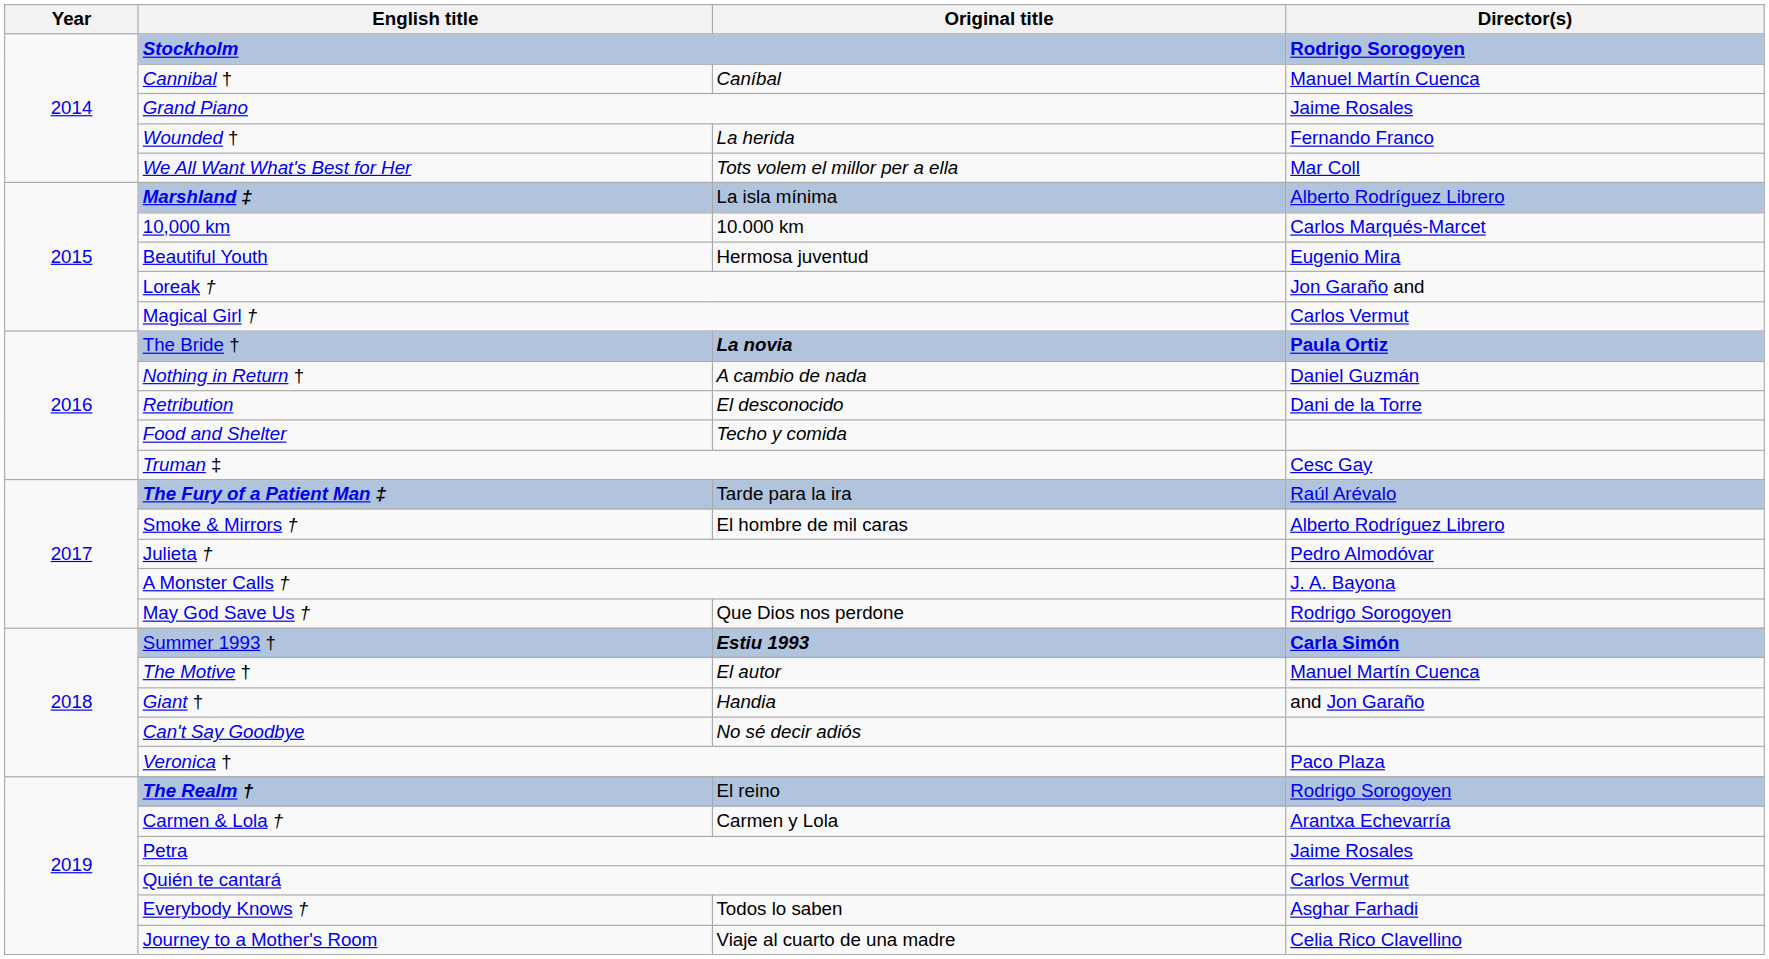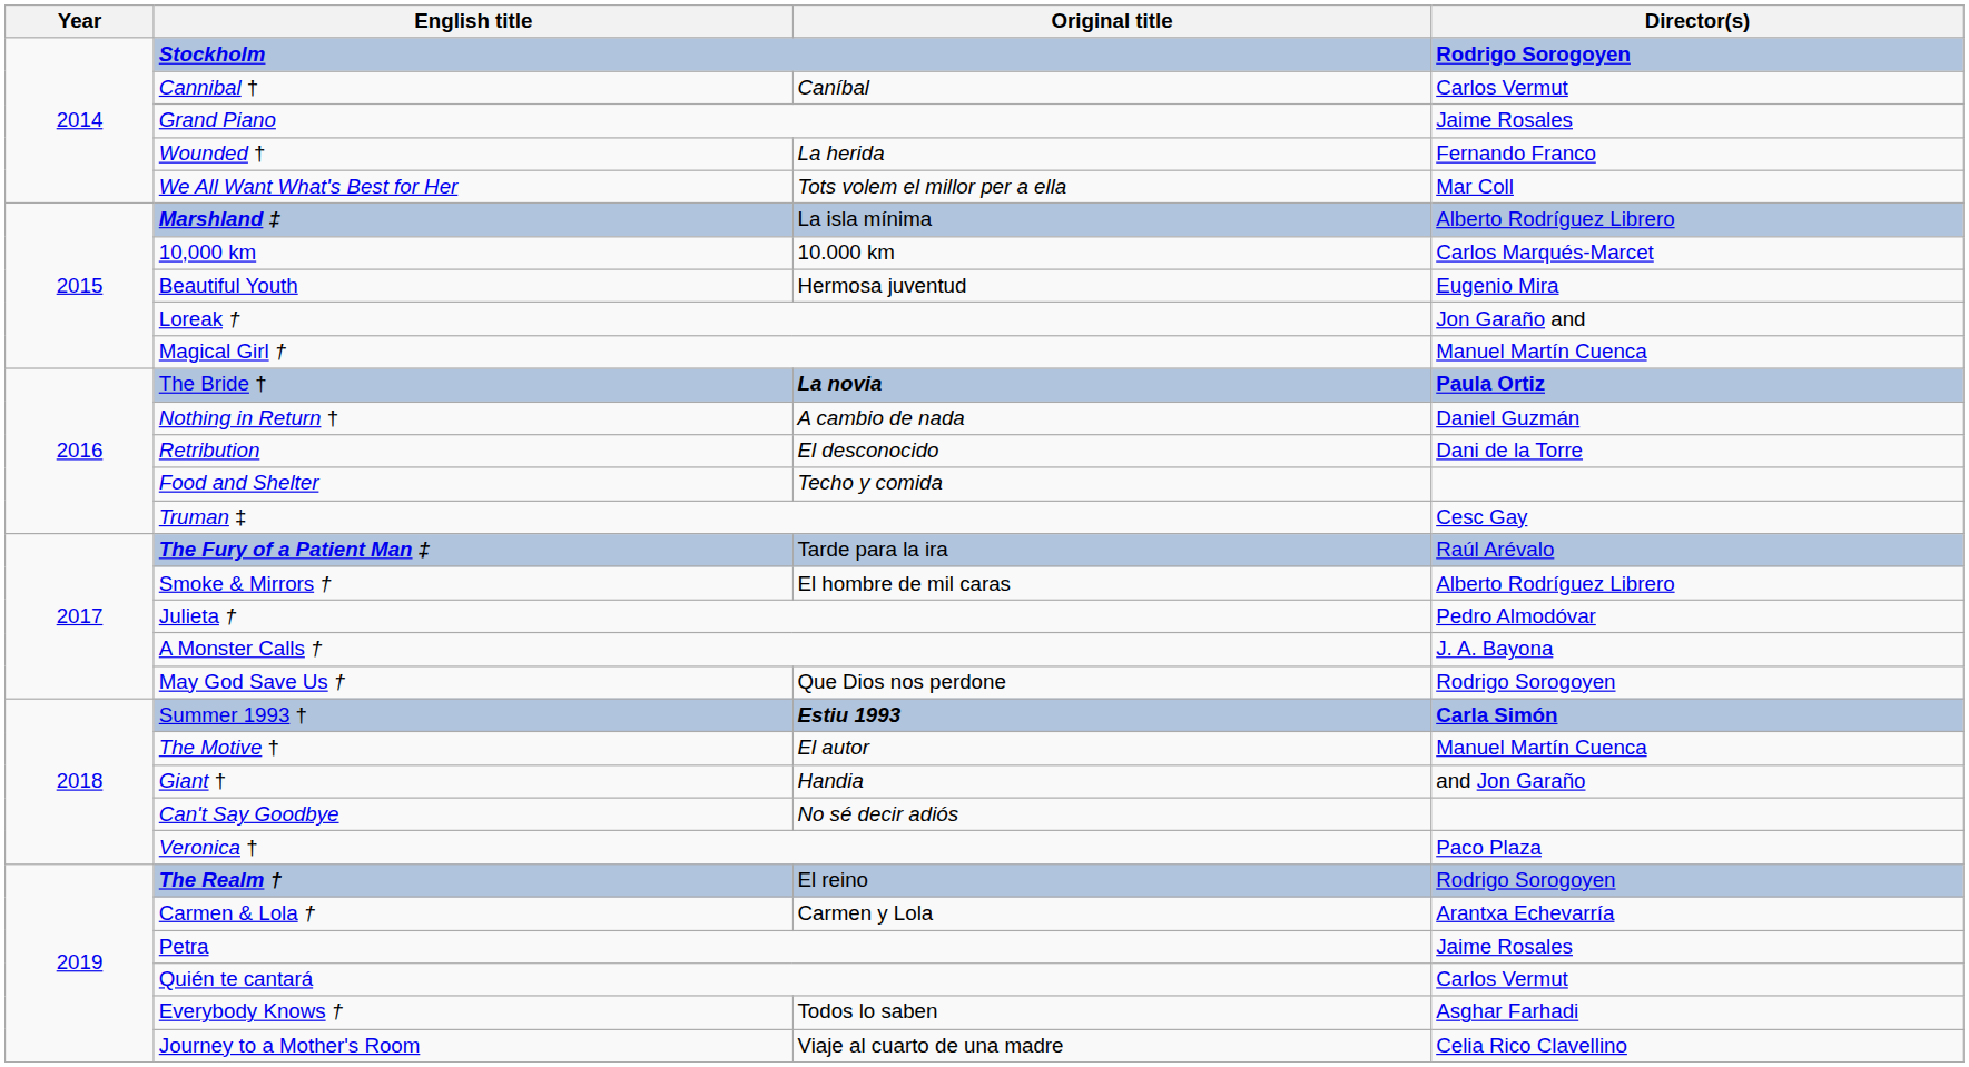 <table class="wikitable" width="95%" cellpadding="5">
 <tr>
 <th width="7%">Year</th>
 <th width="30%">English title</th>
 <th width="30%">Original title</th>
 <th width="25%">Director(s)</th>
 </tr>
 <tr>
 <td rowspan=5 style="text-align:center"><a href='#'>2014</a><br></td>
 <td colspan="2" style="background:#B0C4DE;"><strong><em><a href='#'>Stockholm</a></em></strong></td>
 <td style="background:#B0C4DE;"><strong><a href='#'>Rodrigo Sorogoyen</a></strong></td>
 </tr>
 <tr>
 <td><em><a href='#'>Cannibal</a></em> †</td>
 <td><em>Caníbal</em></td>
-<td><a href='#'>Manuel Martín Cuenca</a></td>
+<td><a href='#'>Carlos Vermut</a></td>
 </tr>
 <tr>
 <td colspan="2"><em><a href='#'>Grand Piano</a></em></td>
 <td><a href='#'>Jaime Rosales</a></td>
 </tr>
 <tr>
 <td><em><a href='#'>Wounded</a></em> †</td>
 <td><em>La herida</em></td>
 <td><a href='#'>Fernando Franco</a></td>
 </tr>
 <tr>
 <td><em><a href='#'>We All Want What's Best for Her</a></em></td>
 <td><em>Tots volem el millor per a ella</em></td>
 <td><a href='#'>Mar Coll</a></td>
 </tr>
 <tr>
 <td rowspan=5 style="text-align:center"><a href='#'>2015</a><br></td>
 <td style="background:#B0C4DE;"><strong><em><a href='#'>Marshland</a><em> ‡<strong></td>
 <td style="background:#B0C4DE;"></em></strong>La isla mínima<strong><em></td>
 <td style="background:#B0C4DE;"></strong><a href='#'>Alberto Rodríguez Librero</a><strong></td>
 </tr>
 <tr>
 <td></em><a href='#'>10,000 km</a><em></td>
 <td></em>10.000 km<em></td>
 <td><a href='#'>Carlos Marqués-Marcet</a></td>
 </tr>
 <tr>
 <td></em><a href='#'>Beautiful Youth</a><em></td>
 <td></em>Hermosa juventud<em></td>
 <td><a href='#'>Eugenio Mira</a></td>
 </tr>
 <tr>
 <td colspan="2"></em><a href='#'>Loreak</a><em> †</td>
 <td><a href='#'>Jon Garaño</a> and </td>
 </tr>
 <tr>
 <td colspan="2"></em><a href='#'>Magical Girl</a><em> †</td>
-<td><a href='#'>Carlos Vermut</a></td>
+<td><a href='#'>Manuel Martín Cuenca</a></td>
 </tr>
 <tr>
 <td rowspan=5 style="text-align:center"><a href='#'>2016</a><br></td>
 <td style="background:#B0C4DE;"></em></strong><a href='#'>The Bride</a></em> †</strong></td>
 <td style="background:#B0C4DE;"><strong><em>La novia</em></strong></td>
 <td style="background:#B0C4DE;"><strong><a href='#'>Paula Ortiz</a></strong></td>
 </tr>
 <tr>
 <td><em><a href='#'>Nothing in Return</a></em> †</td>
 <td><em>A cambio de nada</em></td>
 <td><a href='#'>Daniel Guzmán</a></td>
 </tr>
 <tr>
 <td><em><a href='#'>Retribution</a></em></td>
 <td><em>El desconocido</em></td>
 <td><a href='#'>Dani de la Torre</a></td>
 </tr>
 <tr>
 <td><em><a href='#'>Food and Shelter</a></em></td>
 <td><em>Techo y comida</em></td>
 <td></td>
 </tr>
 <tr>
 <td colspan="2"><em><a href='#'>Truman</a></em> ‡</td>
 <td><a href='#'>Cesc Gay</a></td>
 </tr>
 <tr>
 <td rowspan=5 style="text-align:center"><a href='#'>2017</a><br></td>
 <td style="background:#B0C4DE;"><strong><em><a href='#'>The Fury of a Patient Man</a><em> ‡<strong></td>
 <td style="background:#B0C4DE;"></em></strong>Tarde para la ira<strong><em></td>
 <td style="background:#B0C4DE;"></strong><a href='#'>Raúl Arévalo</a><strong></td>
 </tr>
 <tr>
 <td></em><a href='#'>Smoke & Mirrors</a><em> †</td>
 <td></em>El hombre de mil caras<em></td>
 <td><a href='#'>Alberto Rodríguez Librero</a></td>
 </tr>
 <tr>
 <td colspan="2"></em><a href='#'>Julieta</a><em> †</td>
 <td><a href='#'>Pedro Almodóvar</a></td>
 </tr>
 <tr>
 <td colspan="2"></em><a href='#'>A Monster Calls</a><em> †</td>
 <td><a href='#'>J. A. Bayona</a></td>
 </tr>
 <tr>
 <td></em><a href='#'>May God Save Us</a><em> †</td>
 <td></em>Que Dios nos perdone<em></td>
 <td><a href='#'>Rodrigo Sorogoyen</a></td>
 </tr>
 <tr>
 <td rowspan=5 style="text-align:center"><a href='#'>2018</a><br></td>
 <td style="background:#B0C4DE;"></em></strong><a href='#'>Summer 1993</a></em> †</strong></td>
 <td style="background:#B0C4DE;"><strong><em>Estiu 1993</em></strong></td>
 <td style="background:#B0C4DE;"><strong><a href='#'>Carla Simón</a></strong></td>
 </tr>
 <tr>
 <td><em><a href='#'>The Motive</a></em> †</td>
 <td><em>El autor</em></td>
 <td><a href='#'>Manuel Martín Cuenca</a></td>
 </tr>
 <tr>
 <td><em><a href='#'>Giant</a></em> †</td>
 <td><em>Handia</em></td>
 <td> and <a href='#'>Jon Garaño</a></td>
 </tr>
 <tr>
 <td><em><a href='#'>Can't Say Goodbye</a></em></td>
 <td><em>No sé decir adiós</em></td>
 <td></td>
 </tr>
 <tr>
 <td colspan="2"><em><a href='#'>Veronica</a></em> †</td>
 <td><a href='#'>Paco Plaza</a></td>
 </tr>
 <tr>
 <td rowspan=6 style="text-align:center"><a href='#'>2019</a><br></td>
 <td style="background:#B0C4DE;"><strong><em><a href='#'>The Realm</a><em> †<strong></td>
 <td style="background:#B0C4DE;"></em></strong>El reino<strong><em></td>
 <td style="background:#B0C4DE;"></strong><a href='#'>Rodrigo Sorogoyen</a><strong></td>
 </tr>
 <tr>
 <td></em><a href='#'>Carmen & Lola</a><em> †</td>
 <td></em>Carmen y Lola<em></td>
 <td><a href='#'>Arantxa Echevarría</a></td>
 </tr>
 <tr>
 <td colspan="2"></em><a href='#'>Petra</a><em></td>
 <td><a href='#'>Jaime Rosales</a></td>
 </tr>
 <tr>
 <td colspan="2"></em><a href='#'>Quién te cantará</a><em></td>
 <td><a href='#'>Carlos Vermut</a></td>
 </tr>
 <tr>
 <td></em><a href='#'>Everybody Knows</a><em> †</td>
 <td></em>Todos lo saben<em></td>
 <td><a href='#'>Asghar Farhadi</a></td>
 </tr>
 <tr>
 <td></em><a href='#'>Journey to a Mother's Room</a><em></td>
 <td></em>Viaje al cuarto de una madre<em></td>
 <td><a href='#'>Celia Rico Clavellino</a></td>
 </tr>
 <tr>
 </tr>
 </table>
